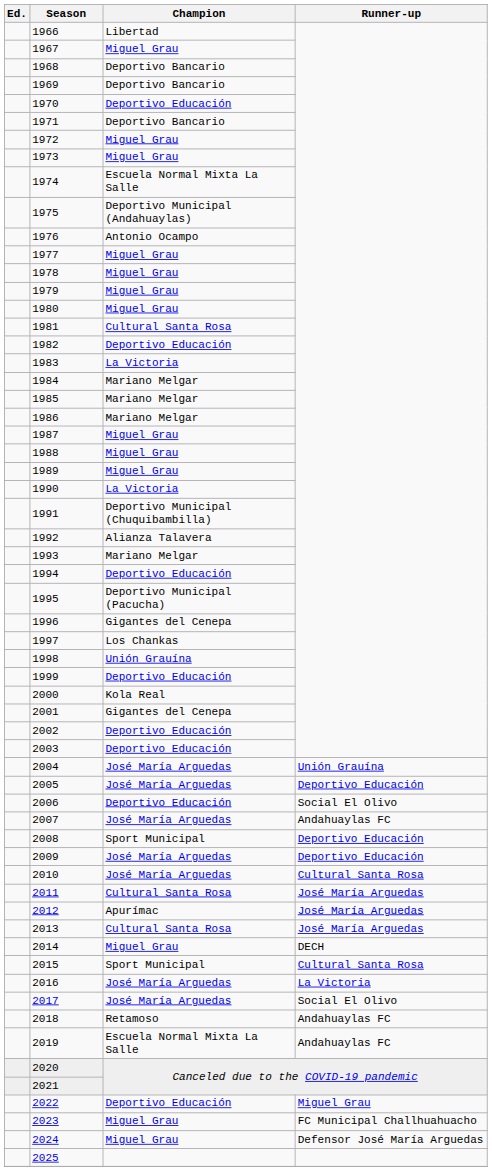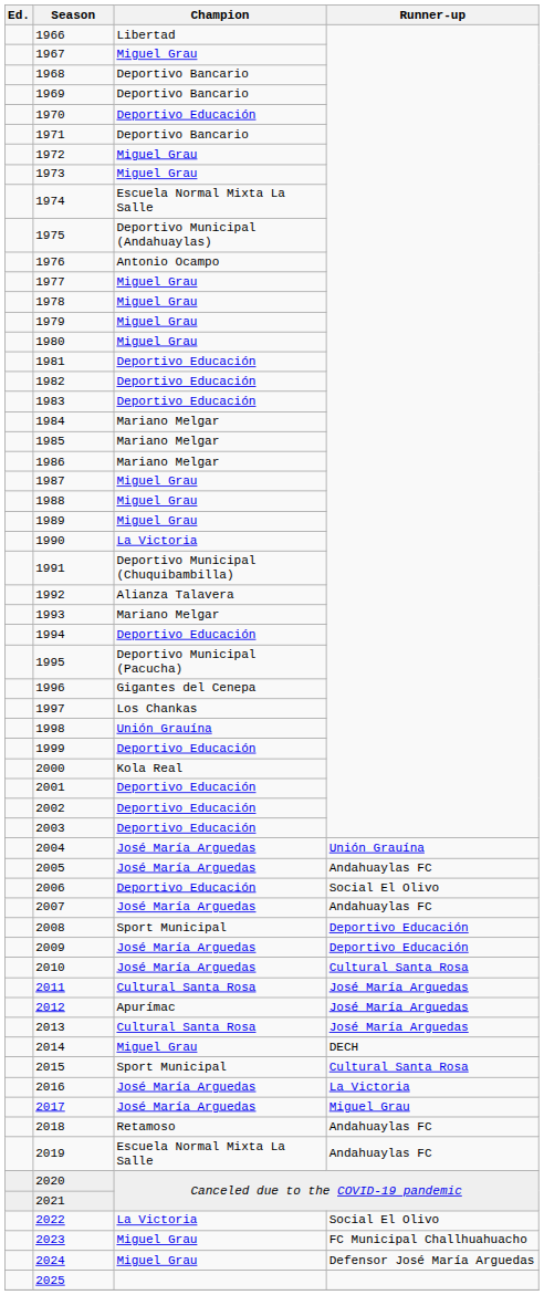 <table class="wikitable sortable">
 <tr>
 <th width=px>Ed.</th>
 <th width=80px>Season</th>
 <th width=220px>Champion</th>
 <th width=220px>Runner-up</th>
 </tr>
 <tr>
 <td></td>
 <td>1966</td>
 <td>Libertad</td>
 </tr>
 <tr>
 <td></td>
 <td>1967</td>
 <td><a href='#'>Miguel Grau</a></td>
 </tr>
 <tr>
 <td></td>
 <td>1968</td>
 <td>Deportivo Bancario</td>
 </tr>
 <tr>
 <td></td>
 <td>1969</td>
 <td>Deportivo Bancario</td>
 </tr>
 <tr>
 <td></td>
 <td>1970</td>
 <td><a href='#'>Deportivo Educación</a></td>
 </tr>
 <tr>
 <td></td>
 <td>1971</td>
 <td>Deportivo Bancario</td>
 </tr>
 <tr>
 <td></td>
 <td>1972</td>
 <td><a href='#'>Miguel Grau</a></td>
 </tr>
 <tr>
 <td></td>
 <td>1973</td>
 <td><a href='#'>Miguel Grau</a></td>
 </tr>
 <tr>
 <td></td>
 <td>1974</td>
 <td>Escuela Normal Mixta La Salle</td>
 </tr>
 <tr>
 <td></td>
 <td>1975</td>
 <td>Deportivo Municipal (Andahuaylas)</td>
 </tr>
 <tr>
 <td></td>
 <td>1976</td>
 <td>Antonio Ocampo</td>
 </tr>
 <tr>
 <td></td>
 <td>1977</td>
 <td><a href='#'>Miguel Grau</a></td>
 </tr>
 <tr>
 <td></td>
 <td>1978</td>
 <td><a href='#'>Miguel Grau</a></td>
 </tr>
 <tr>
 <td></td>
 <td>1979</td>
 <td><a href='#'>Miguel Grau</a></td>
 </tr>
 <tr>
 <td></td>
 <td>1980</td>
 <td><a href='#'>Miguel Grau</a></td>
 </tr>
 <tr>
 <td></td>
 <td>1981</td>
-<td><a href='#'>Cultural Santa Rosa</a></td>
+<td><a href='#'>Deportivo Educación</a></td>
 </tr>
 <tr>
 <td></td>
 <td>1982</td>
 <td><a href='#'>Deportivo Educación</a></td>
 </tr>
 <tr>
 <td></td>
 <td>1983</td>
-<td><a href='#'>La Victoria</a></td>
+<td><a href='#'>Deportivo Educación</a></td>
 </tr>
 <tr>
 <td></td>
 <td>1984</td>
 <td>Mariano Melgar</td>
 </tr>
 <tr>
 <td></td>
 <td>1985</td>
 <td>Mariano Melgar</td>
 </tr>
 <tr>
 <td></td>
 <td>1986</td>
 <td>Mariano Melgar</td>
 </tr>
 <tr>
 <td></td>
 <td>1987</td>
 <td><a href='#'>Miguel Grau</a></td>
 </tr>
 <tr>
 <td></td>
 <td>1988</td>
 <td><a href='#'>Miguel Grau</a></td>
 </tr>
 <tr>
 <td></td>
 <td>1989</td>
 <td><a href='#'>Miguel Grau</a></td>
 </tr>
 <tr>
 <td></td>
 <td>1990</td>
 <td><a href='#'>La Victoria</a></td>
 </tr>
 <tr>
 <td></td>
 <td>1991</td>
 <td>Deportivo Municipal (Chuquibambilla)</td>
 </tr>
 <tr>
 <td></td>
 <td>1992</td>
 <td>Alianza Talavera</td>
 </tr>
 <tr>
 <td></td>
 <td>1993</td>
 <td>Mariano Melgar</td>
 </tr>
 <tr>
 <td></td>
 <td>1994</td>
 <td><a href='#'>Deportivo Educación</a></td>
 </tr>
 <tr>
 <td></td>
 <td>1995</td>
 <td>Deportivo Municipal (Pacucha)</td>
 </tr>
 <tr>
 <td></td>
 <td>1996</td>
 <td>Gigantes del Cenepa</td>
 </tr>
 <tr>
 <td></td>
 <td>1997</td>
 <td>Los Chankas</td>
 </tr>
 <tr>
 <td></td>
 <td>1998</td>
 <td><a href='#'>Unión Grauína</a></td>
 </tr>
 <tr>
 <td></td>
 <td>1999</td>
 <td><a href='#'>Deportivo Educación</a></td>
 </tr>
 <tr>
 <td></td>
 <td>2000</td>
 <td>Kola Real</td>
 </tr>
 <tr>
 <td></td>
 <td>2001</td>
-<td>Gigantes del Cenepa</td>
+<td><a href='#'>Deportivo Educación</a></td>
 </tr>
 <tr>
 <td></td>
 <td>2002</td>
 <td><a href='#'>Deportivo Educación</a></td>
 </tr>
 <tr>
 <td></td>
 <td>2003</td>
 <td><a href='#'>Deportivo Educación</a></td>
 </tr>
 <tr>
 <td></td>
 <td>2004</td>
 <td><a href='#'>José María Arguedas</a></td>
 <td><a href='#'>Unión Grauína</a></td>
 </tr>
 <tr>
 <td></td>
 <td>2005</td>
 <td><a href='#'>José María Arguedas</a></td>
-<td><a href='#'>Deportivo Educación</a></td>
+<td>Andahuaylas FC</td>
 </tr>
 <tr>
 <td></td>
 <td>2006</td>
 <td><a href='#'>Deportivo Educación</a></td>
 <td>Social El Olivo</td>
 </tr>
 <tr>
 <td></td>
 <td>2007</td>
 <td><a href='#'>José María Arguedas</a></td>
 <td>Andahuaylas FC</td>
 </tr>
 <tr>
 <td></td>
 <td>2008</td>
 <td>Sport Municipal</td>
 <td><a href='#'>Deportivo Educación</a></td>
 </tr>
 <tr>
 <td></td>
 <td>2009</td>
 <td><a href='#'>José María Arguedas</a></td>
 <td><a href='#'>Deportivo Educación</a></td>
 </tr>
 <tr>
 <td></td>
 <td>2010</td>
 <td><a href='#'>José María Arguedas</a></td>
 <td><a href='#'>Cultural Santa Rosa</a></td>
 </tr>
 <tr>
 <td></td>
 <td><a href='#'>2011</a></td>
 <td><a href='#'>Cultural Santa Rosa</a></td>
 <td><a href='#'>José María Arguedas</a></td>
 </tr>
 <tr>
 <td></td>
 <td><a href='#'>2012</a></td>
 <td>Apurímac</td>
 <td><a href='#'>José María Arguedas</a></td>
 </tr>
 <tr>
 <td></td>
 <td>2013</td>
 <td><a href='#'>Cultural Santa Rosa</a></td>
 <td><a href='#'>José María Arguedas</a></td>
 </tr>
 <tr>
 <td></td>
 <td>2014</td>
 <td><a href='#'>Miguel Grau</a></td>
 <td>DECH</td>
 </tr>
 <tr>
 <td></td>
 <td>2015</td>
 <td>Sport Municipal</td>
 <td><a href='#'>Cultural Santa Rosa</a></td>
 </tr>
 <tr>
 <td></td>
 <td>2016</td>
 <td><a href='#'>José María Arguedas</a></td>
 <td><a href='#'>La Victoria</a></td>
 </tr>
 <tr>
 <td></td>
 <td><a href='#'>2017</a></td>
 <td><a href='#'>José María Arguedas</a></td>
-<td>Social El Olivo</td>
+<td><a href='#'>Miguel Grau</a></td>
 </tr>
 <tr>
 <td></td>
 <td>2018</td>
 <td>Retamoso</td>
 <td>Andahuaylas FC</td>
 </tr>
 <tr>
 <td></td>
 <td>2019</td>
 <td>Escuela Normal Mixta La Salle</td>
 <td>Andahuaylas FC</td>
 </tr>
 <tr bgcolor=#efefef>
 <td></td>
 <td>2020</td>
 <td rowspan=2 colspan="2" align=center><em>Canceled due to the <a href='#'>COVID-19 pandemic</a></em></td>
 </tr>
 <tr bgcolor=#efefef>
 <td></td>
 <td>2021</td>
 </tr>
 <tr>
 <td></td>
 <td><a href='#'>2022</a></td>
-<td><a href='#'>Deportivo Educación</a></td>
-<td><a href='#'>Miguel Grau</a></td>
+<td><a href='#'>La Victoria</a></td>
+<td>Social El Olivo</td>
 </tr>
 <tr>
 <td></td>
 <td><a href='#'>2023</a></td>
 <td><a href='#'>Miguel Grau</a></td>
 <td>FC Municipal Challhuahuacho</td>
 </tr>
 <tr>
 <td></td>
 <td><a href='#'>2024</a></td>
 <td><a href='#'>Miguel Grau</a></td>
 <td>Defensor José María Arguedas</td>
 </tr>
 <tr>
 <td></td>
 <td><a href='#'>2025</a></td>
 <td></td>
 <td></td>
 </tr>
 <tr>
 </tr>
 </table>
